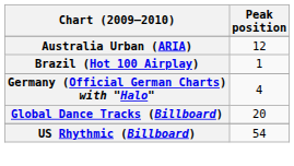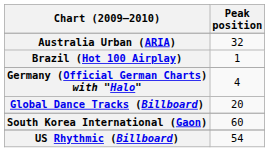 <table class="wikitable sortable plainrowheaders" style="text-align:center">
 <tr>
 <th scope="col">Chart (2009–2010)</th>
 <th scope="col">Peak<br>position</th>
 </tr>
 <tr>
 </tr>
 <tr>
 <th scope="row">Australia Urban (<a href='#'>ARIA</a>)</th>
-<td style="text-align:center;">12</td>
+<td style="text-align:center;">32</td>
 </tr>
 <tr>
 <th scope="row">Brazil (<a href='#'>Hot 100 Airplay</a>)</th>
 <td style="text-align:center;">1</td>
 </tr>
 <tr>
 </tr>
 <tr>
 <th scope="row">Germany (<a href='#'>Official German Charts</a>)<br><em>with "<a href='#'>Halo</a>"</em></th>
 <td style="text-align:center;">4</td>
 </tr>
 <tr>
 <th scope="row"><a href='#'>Global Dance Tracks</a> (<em><a href='#'>Billboard</a></em>)</th>
 <td style="text-align:center;">20</td>
 </tr>
 <tr>
 </tr>
 <tr>
 </tr>
 <tr>
 </tr>
 <tr>
+<th scope="row">South Korea International (<a href='#'>Gaon</a>)</th>
+<td style="text-align:center;">60</td>
+</tr>
+<tr>
 </tr>
 <tr>
 </tr>
 <tr>
 </tr>
 <tr>
 </tr>
 <tr>
 </tr>
 <tr>
 <th scope="row">US <a href='#'>Rhythmic</a> (<em><a href='#'>Billboard</a></em>)</th>
 <td style="text-align:center;">54</td>
 </tr>
 </table>
